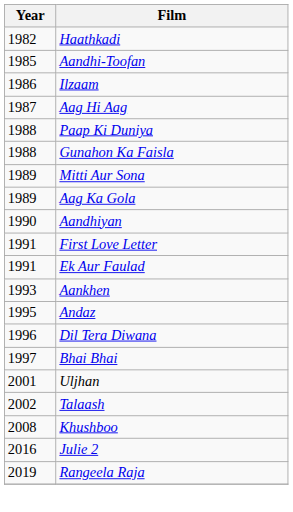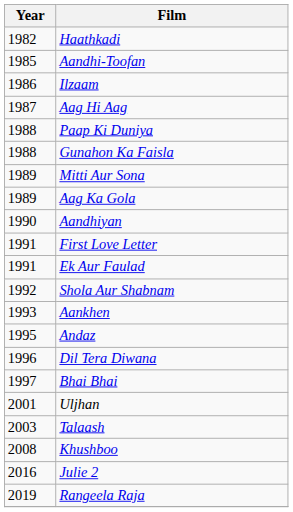 <table class="wikitable">
 <tr>
 <th style="width:50px;">Year</th>
 <th style="width:250px;">Film</th>
 </tr>
 <tr>
 <td>1982</td>
 <td><em><a href='#'>Haathkadi</a></em></td>
 </tr>
 <tr>
 <td>1985</td>
 <td><em><a href='#'>Aandhi-Toofan</a></em></td>
 </tr>
 <tr>
 <td>1986</td>
 <td><em><a href='#'>Ilzaam</a></em></td>
 </tr>
 <tr>
 <td>1987</td>
 <td><em><a href='#'>Aag Hi Aag</a></em></td>
 </tr>
 <tr>
 <td>1988</td>
 <td><em><a href='#'>Paap Ki Duniya</a></em></td>
 </tr>
 <tr>
 <td>1988</td>
 <td><em><a href='#'>Gunahon Ka Faisla</a></em></td>
 </tr>
 <tr>
 <td>1989</td>
 <td><em><a href='#'>Mitti Aur Sona</a></em></td>
 </tr>
 <tr>
 <td>1989</td>
 <td><em><a href='#'>Aag Ka Gola</a></em></td>
 </tr>
 <tr>
 <td>1990</td>
 <td><em><a href='#'>Aandhiyan</a></em></td>
 </tr>
 <tr>
 <td>1991</td>
 <td><em><a href='#'>First Love Letter</a></em></td>
 </tr>
 <tr>
 <td>1991</td>
 <td><em><a href='#'>Ek Aur Faulad</a></em></td>
 </tr>
 <tr>
+<td>1992</td>
+<td><em><a href='#'>Shola Aur Shabnam</a></em></td>
+</tr>
+<tr>
 <td>1993</td>
 <td><em><a href='#'>Aankhen</a></em></td>
 </tr>
 <tr>
 <td>1995</td>
 <td><em><a href='#'>Andaz</a></em></td>
 </tr>
 <tr>
 <td>1996</td>
 <td><em><a href='#'>Dil Tera Diwana</a></em></td>
 </tr>
 <tr>
 <td>1997</td>
 <td><em><a href='#'>Bhai Bhai</a></em></td>
 </tr>
 <tr>
 <td>2001</td>
 <td><em>Uljhan</em></td>
 </tr>
 <tr>
-<td>2002</td>
+<td>2003</td>
 <td><em><a href='#'>Talaash</a></em></td>
 </tr>
 <tr>
 <td>2008</td>
 <td><em><a href='#'>Khushboo</a></em></td>
 </tr>
 <tr>
 <td>2016</td>
 <td><em><a href='#'>Julie 2</a></em></td>
 </tr>
 <tr>
 <td>2019</td>
 <td><em><a href='#'>Rangeela Raja</a></em></td>
 </tr>
 <tr>
 </tr>
 </table>
